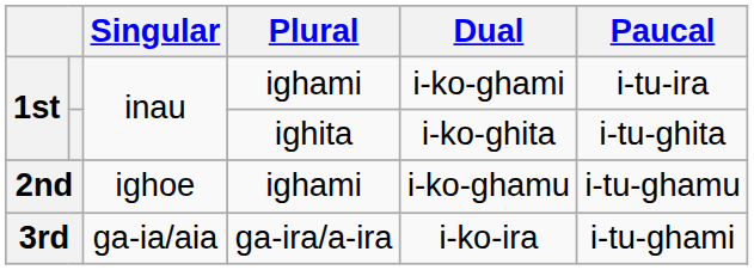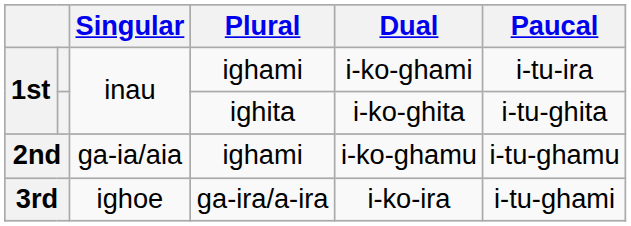 <table class="wikitable" style="text-align: center;">
 <tr>
 <th colspan="2"></th>
 <th><a href='#'>Singular</a></th>
 <th><a href='#'>Plural</a></th>
 <th><a href='#'>Dual</a></th>
 <th><a href='#'>Paucal</a></th>
 </tr>
 <tr>
 <th rowspan="2">1st</th>
 <th></th>
 <td rowspan="2">inau</td>
 <td>ighami</td>
 <td>i-ko-ghami</td>
 <td>i-tu-ira</td>
 </tr>
 <tr>
 <th></th>
 <td>ighita</td>
 <td>i-ko-ghita</td>
 <td>i-tu-ghita</td>
 </tr>
 <tr>
 <th colspan="2">2nd</th>
-<td>ighoe</td>
+<td>ga-ia/aia</td>
 <td>ighami</td>
 <td>i-ko-ghamu</td>
 <td>i-tu-ghamu</td>
 </tr>
 <tr>
 <th colspan="2">3rd</th>
-<td>ga-ia/aia</td>
+<td>ighoe</td>
 <td>ga-ira/a-ira</td>
 <td>i-ko-ira</td>
 <td>i-tu-ghami</td>
 </tr>
 </table>
